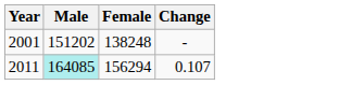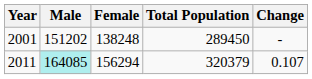 <table class="wikitable">
 <tr>
 <th>Year</th>
 <th>Male</th>
 <th>Female</th>
+<th>Total Population</th>
 <th>Change</th>
 </tr>
 <tr>
 <td>2001</td>
 <td style="text-align:right;">151202</td>
 <td style="text-align:right;">138248</td>
+<td style="text-align:right;">289450</td>
 <td style="text-align:center;">-</td>
 </tr>
 <tr>
 <td>2011</td>
 <td style="background: paleturquoise; text-align:right;">164085</td>
 <td style="text-align:right;">156294</td>
+<td style="text-align:right;">320379</td>
 <td style="text-align:right;">0.107</td>
 </tr>
 </table>
